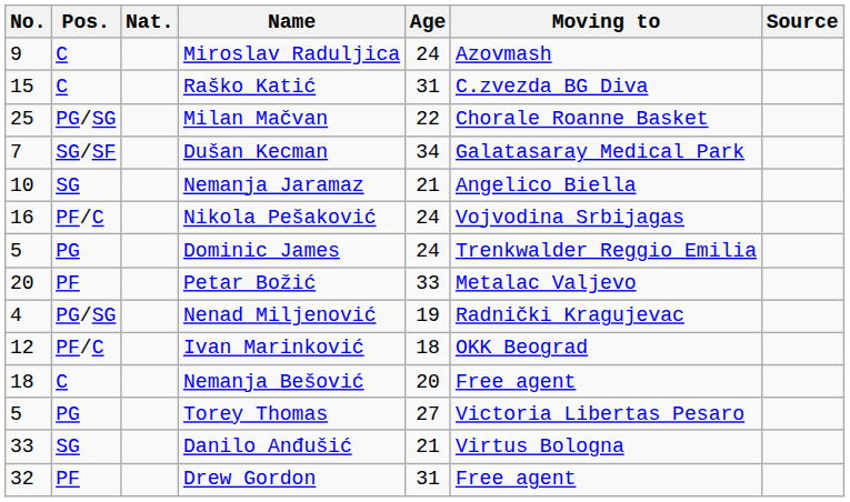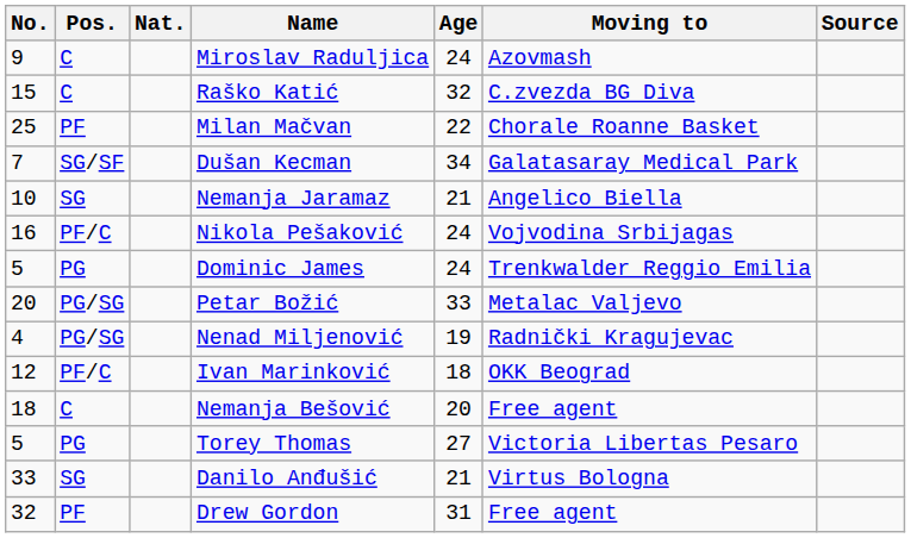 <table class="wikitable">
 <tr>
 <th>No.</th>
 <th>Pos.</th>
 <th>Nat.</th>
 <th>Name</th>
 <th>Age</th>
 <th>Moving to</th>
 <th>Source</th>
 </tr>
 <tr>
 <td>9</td>
 <td><a href='#'>C</a></td>
 <td></td>
 <td><a href='#'>Miroslav Raduljica</a></td>
 <td align=center>24</td>
 <td> <a href='#'>Azovmash</a></td>
 <td align=center></td>
 </tr>
 <tr>
 <td>15</td>
 <td><a href='#'>C</a></td>
 <td></td>
 <td><a href='#'>Raško Katić</a></td>
-<td align=center>31</td>
+<td align=center>32</td>
 <td> <a href='#'>C.zvezda BG Diva</a></td>
 <td align=center></td>
 </tr>
 <tr>
 <td>25</td>
-<td><a href='#'>PG</a>/<a href='#'>SG</a></td>
+<td><a href='#'>PF</a></td>
 <td></td>
 <td><a href='#'>Milan Mačvan</a></td>
 <td align=center>22</td>
 <td> <a href='#'>Chorale Roanne Basket</a></td>
 <td align=center></td>
 </tr>
 <tr>
 <td>7</td>
 <td><a href='#'>SG</a>/<a href='#'>SF</a></td>
 <td></td>
 <td><a href='#'>Dušan Kecman</a></td>
 <td align=center>34</td>
 <td> <a href='#'>Galatasaray Medical Park</a></td>
 <td align=center></td>
 </tr>
 <tr>
 <td>10</td>
 <td><a href='#'>SG</a></td>
 <td></td>
 <td><a href='#'>Nemanja Jaramaz</a></td>
 <td align=center>21</td>
 <td>  <a href='#'>Angelico Biella</a></td>
 <td align=center></td>
 </tr>
 <tr>
 <td>16</td>
 <td><a href='#'>PF</a>/<a href='#'>C</a></td>
 <td></td>
 <td><a href='#'>Nikola Pešaković</a></td>
 <td align=center>24</td>
 <td> <a href='#'>Vojvodina Srbijagas</a></td>
 <td align=center></td>
 </tr>
 <tr>
 <td>5</td>
 <td><a href='#'>PG</a></td>
 <td></td>
 <td><a href='#'>Dominic James</a></td>
 <td align=center>24</td>
 <td> <a href='#'>Trenkwalder Reggio Emilia</a></td>
 <td align=center></td>
 </tr>
 <tr>
 <td>20</td>
-<td><a href='#'>PF</a></td>
+<td><a href='#'>PG</a>/<a href='#'>SG</a></td>
 <td></td>
 <td><a href='#'>Petar Božić</a></td>
 <td align=center>33</td>
 <td> <a href='#'>Metalac Valjevo</a></td>
 <td align=center></td>
 </tr>
 <tr>
 <td>4</td>
 <td><a href='#'>PG</a>/<a href='#'>SG</a></td>
 <td></td>
 <td><a href='#'>Nenad Miljenović</a></td>
 <td align=center>19</td>
 <td> <a href='#'>Radnički Kragujevac</a></td>
 <td align=center></td>
 </tr>
 <tr>
 <td>12</td>
 <td><a href='#'>PF</a>/<a href='#'>C</a></td>
 <td></td>
 <td><a href='#'>Ivan Marinković</a></td>
 <td align=center>18</td>
 <td> <a href='#'>OKK Beograd</a></td>
 <td align=center></td>
 </tr>
 <tr>
 <td>18</td>
 <td><a href='#'>C</a></td>
 <td></td>
 <td><a href='#'>Nemanja Bešović</a></td>
 <td align=center>20</td>
 <td><a href='#'>Free agent</a></td>
 <td align=center></td>
 </tr>
 <tr>
 <td>5</td>
 <td><a href='#'>PG</a></td>
 <td></td>
 <td><a href='#'>Torey Thomas</a></td>
 <td align=center>27</td>
 <td> <a href='#'>Victoria Libertas Pesaro</a></td>
 <td align=center></td>
 </tr>
 <tr>
 <td>33</td>
 <td><a href='#'>SG</a></td>
 <td></td>
 <td><a href='#'>Danilo Anđušić</a></td>
 <td align=center>21</td>
 <td> <a href='#'>Virtus Bologna</a></td>
 <td align=center></td>
 </tr>
 <tr>
 <td>32</td>
 <td><a href='#'>PF</a></td>
 <td></td>
 <td><a href='#'>Drew Gordon</a></td>
 <td align=center>31</td>
 <td><a href='#'>Free agent</a></td>
 <td align=center></td>
 </tr>
 </table>
